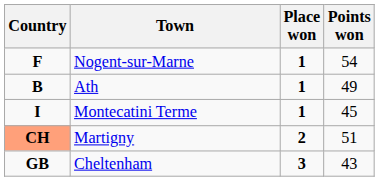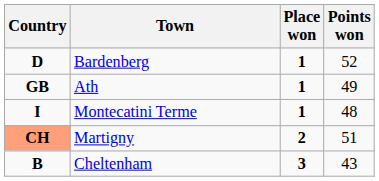 <table class="wikitable">
 <tr>
 <th width="25">Country</th>
 <th width="200">Town</th>
 <th width="25">Place won</th>
 <th width="25">Points won</th>
 </tr>
 <tr>
-<td align="center"><strong>F</strong></td>
-<td align="left"><a href='#'>Nogent-sur-Marne</a></td>
+<td align="center"><strong>D</strong></td>
+<td align="left"><a href='#'>Bardenberg</a></td>
 <td align="center"><strong>1</strong></td>
-<td align="center">54</td>
+<td align="center">52</td>
 </tr>
 <tr>
-<td align="center"><strong>B</strong></td>
+<td align="center"><strong>GB</strong></td>
 <td align="left"><a href='#'>Ath</a></td>
 <td align="center"><strong>1</strong></td>
 <td align="center">49</td>
 </tr>
 <tr>
 <td align="center"><strong>I</strong></td>
 <td align="left"><a href='#'>Montecatini Terme</a></td>
 <td align="center"><strong>1</strong></td>
-<td align="center">45</td>
+<td align="center">48</td>
 </tr>
 <tr>
 <td align="center" style="background: lightsalmon;"><strong>CH</strong></td>
 <td align="left"><a href='#'>Martigny</a></td>
 <td align="center"><strong>2</strong></td>
 <td align="center">51</td>
 </tr>
 <tr>
-<td align="center"><strong>GB</strong></td>
+<td align="center"><strong>B</strong></td>
 <td align="left"><a href='#'>Cheltenham</a></td>
 <td align="center"><strong>3</strong></td>
 <td align="center">43</td>
 </tr>
 </table>
